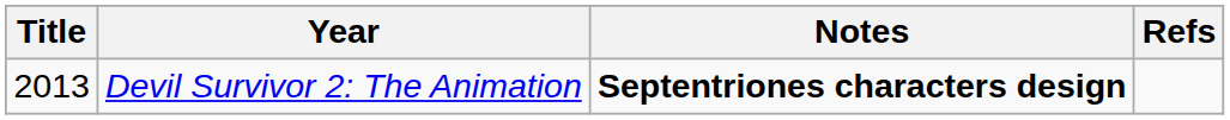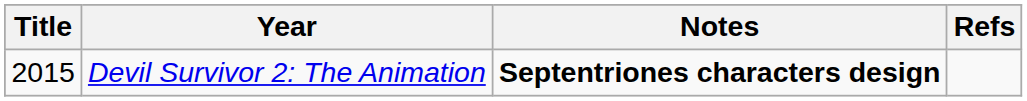 <table class="wikitable sortable">
 <tr>
 <th>Title</th>
 <th>Year</th>
 <th>Notes</th>
 <th>Refs</th>
 </tr>
 <tr>
-<td>2013</td>
+<td>2015</td>
 <td><em><a href='#'>Devil Survivor 2: The Animation</a></em></td>
 <td><strong>Septentriones characters design</strong></td>
 <td></td>
 </tr>
 </table>
